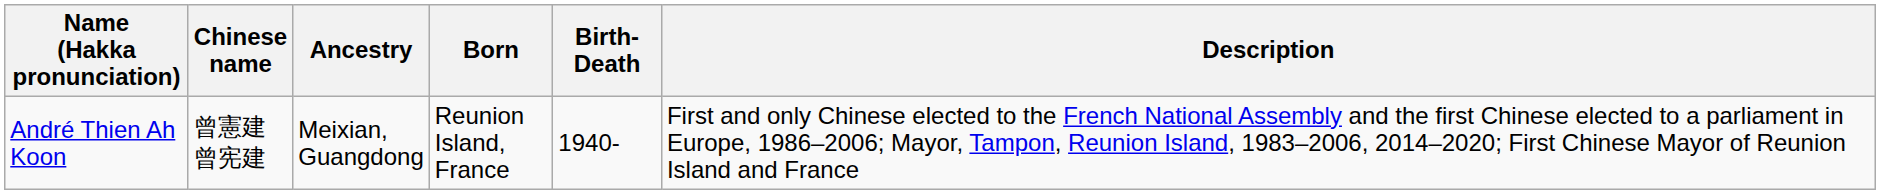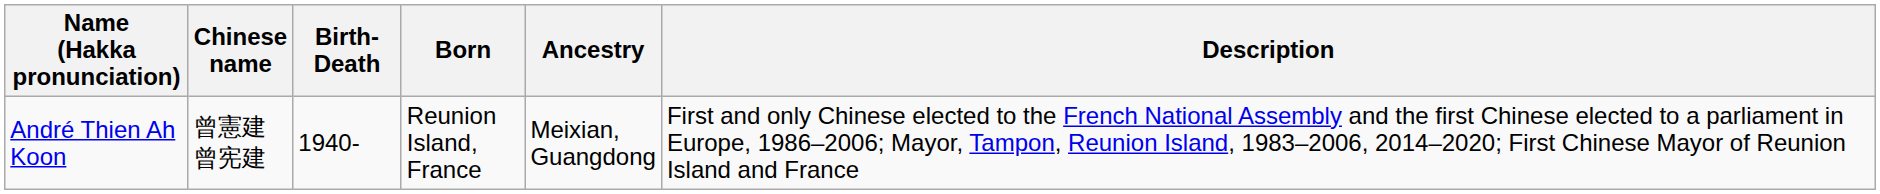 <table class="wikitable">
 <tr>
 <th width="115">Name<br>(Hakka pronunciation)</th>
 <th width="60">Chinese name</th>
+<th width="65">Birth-Death</th>
+<th width="75">Born</th>
 <th width="75">Ancestry</th>
-<th width="75">Born</th>
-<th width="65">Birth-Death</th>
 <th>Description</th>
 </tr>
 <tr>
 <td><a href='#'>André Thien Ah Koon</a></td>
 <td>曾憲建<br>曾宪建</td>
+<td>1940-</td>
+<td>Reunion Island, France</td>
 <td>Meixian, Guangdong</td>
-<td>Reunion Island, France</td>
-<td>1940-</td>
 <td>First and only Chinese elected to the <a href='#'>French National Assembly</a> and the first Chinese elected to a parliament in Europe, 1986–2006; Mayor, <a href='#'>Tampon</a>, <a href='#'>Reunion Island</a>, 1983–2006, 2014–2020; First Chinese Mayor of Reunion Island and France</td>
 </tr>
 </table>
